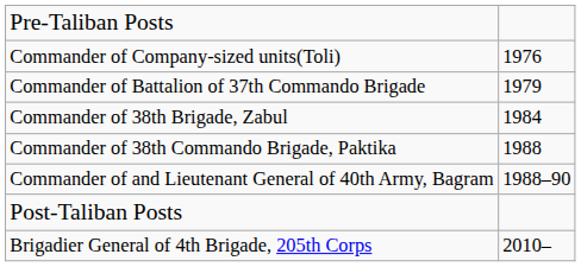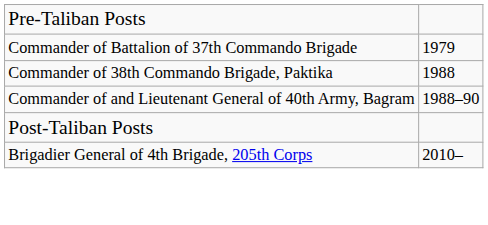 <table class="wikitable">
 <tr>
 <td><big>Pre-Taliban Posts</big></td>
 </tr>
 <tr>
-<td>Commander of Company-sized units(Toli)</td>
-<td>1976</td>
-</tr>
-<tr>
 <td>Commander of Battalion of 37th Commando Brigade</td>
 <td>1979</td>
-</tr>
-<tr>
-<td>Commander of 38th Brigade, Zabul</td>
-<td>1984</td>
 </tr>
 <tr>
 <td>Commander of 38th Commando Brigade, Paktika</td>
 <td>1988</td>
 </tr>
 <tr>
 <td>Commander of and Lieutenant General of 40th Army, Bagram</td>
 <td>1988–90</td>
 </tr>
 <tr>
 <td><big> Post-Taliban Posts</big></td>
 </tr>
 <tr>
 <td>Brigadier General of 4th Brigade, <a href='#'>205th Corps</a></td>
 <td>2010–</td>
 </tr>
 </table>
